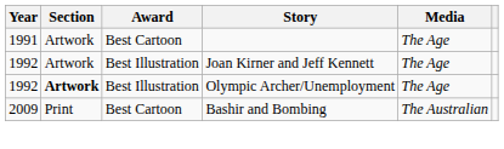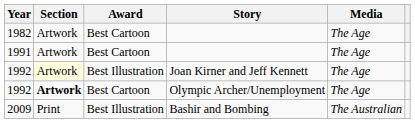 <table class="wikitable">
 <tr>
 <th>Year</th>
 <th>Section</th>
 <th>Award</th>
 <th>Story</th>
 <th>Media</th>
+<th></th>
+</tr>
+<tr>
+<td>1982</td>
+<td>Artwork</td>
+<td>Best Cartoon</td>
+<td></td>
+<td><em>The Age</em></td>
 <th></th>
 </tr>
 <tr>
 <td>1991</td>
 <td>Artwork</td>
 <td>Best Cartoon</td>
 <td></td>
 <td><em>The Age</em></td>
 <td></td>
 </tr>
 <tr>
 <td>1992</td>
-<td>Artwork</td>
+<td style="background: lightyellow;">Artwork</td>
 <td>Best Illustration</td>
 <td>Joan Kirner and Jeff Kennett</td>
 <td><em>The Age</em></td>
 <td></td>
 </tr>
 <tr>
 <td>1992</td>
 <td><strong>Artwork</strong></td>
-<td>Best Illustration</td>
+<td>Best Cartoon</td>
 <td>Olympic Archer/Unemployment</td>
 <td><em>The Age</em></td>
 <td></td>
 </tr>
 <tr>
 <td>2009</td>
 <td>Print</td>
-<td>Best Cartoon</td>
+<td>Best Illustration</td>
 <td>Bashir and Bombing</td>
 <td><em>The Australian</em></td>
 <td></td>
 </tr>
 </table>
